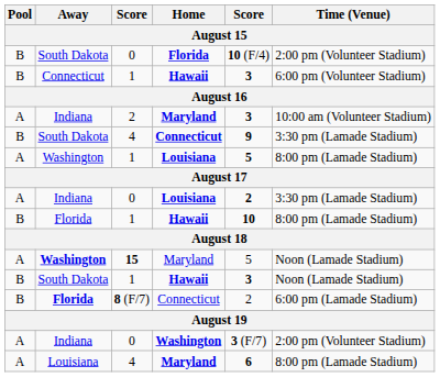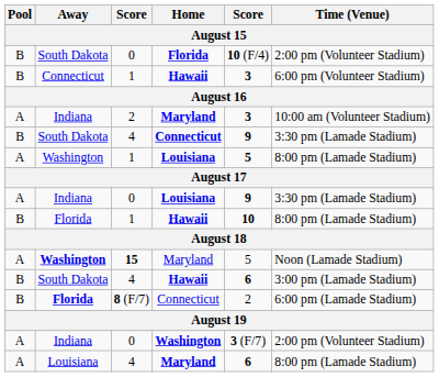 <table class="wikitable">
 <tr>
 <th>Pool</th>
 <th>Away</th>
 <th>Score</th>
 <th>Home</th>
 <th>Score</th>
 <th>Time (Venue)</th>
 </tr>
 <tr>
 <th colspan="7">August 15</th>
 </tr>
 <tr>
 <td align=center>B</td>
 <td align=center> <a href='#'>South Dakota</a></td>
 <td align=center>0</td>
 <td align=center> <strong><a href='#'>Florida</a></strong></td>
 <td align=center><strong>10</strong> (F/4)</td>
 <td>2:00 pm (Volunteer Stadium)</td>
 </tr>
 <tr>
 <td align=center>B</td>
 <td align=center> <a href='#'>Connecticut</a></td>
 <td align=center>1</td>
 <td align=center> <strong><a href='#'>Hawaii</a></strong></td>
 <td align=center><strong>3</strong></td>
 <td>6:00 pm (Volunteer Stadium)</td>
 </tr>
 <tr>
 <th colspan="7">August 16</th>
 </tr>
 <tr>
 <td align=center>A</td>
 <td align=center> <a href='#'>Indiana</a></td>
 <td align=center>2</td>
 <td align=center> <strong><a href='#'>Maryland</a></strong></td>
 <td align=center><strong>3</strong></td>
 <td>10:00 am (Volunteer Stadium)</td>
 </tr>
 <tr>
 <td align=center>B</td>
 <td align=center> <a href='#'>South Dakota</a></td>
 <td align=center>4</td>
 <td align=center> <strong><a href='#'>Connecticut</a></strong></td>
 <td align=center><strong>9</strong></td>
 <td>3:30 pm (Lamade Stadium)</td>
 </tr>
 <tr>
 <td align=center>A</td>
 <td align=center> <a href='#'>Washington</a></td>
 <td align=center>1</td>
 <td align=center> <strong><a href='#'>Louisiana</a></strong></td>
 <td align=center><strong>5</strong></td>
 <td>8:00 pm (Lamade Stadium)</td>
 </tr>
 <tr>
 <th colspan="7">August 17</th>
 </tr>
 <tr>
 <td align=center>A</td>
 <td align=center> <a href='#'>Indiana</a></td>
 <td align=center>0</td>
 <td align=center> <strong><a href='#'>Louisiana</a></strong></td>
-<td align=center><strong>2</strong></td>
+<td align=center><strong>9</strong></td>
 <td>3:30 pm (Lamade Stadium)</td>
 </tr>
 <tr>
 <td align=center>B</td>
 <td align=center> <a href='#'>Florida</a></td>
 <td align=center>1</td>
 <td align=center> <strong><a href='#'>Hawaii</a></strong></td>
 <td align=center><strong>10</strong></td>
 <td>8:00 pm (Lamade Stadium)</td>
 </tr>
 <tr>
 <th colspan="7">August 18</th>
 </tr>
 <tr>
 <td align=center>A</td>
 <td align=center> <strong><a href='#'>Washington</a></strong></td>
 <td align=center><strong>15</strong></td>
 <td align=center> <a href='#'>Maryland</a></td>
 <td align=center>5</td>
 <td>Noon (Lamade Stadium)</td>
 </tr>
 <tr>
 <td align=center>B</td>
 <td align=center> <a href='#'>South Dakota</a></td>
-<td align=center>1</td>
+<td align=center>4</td>
 <td align=center> <strong><a href='#'>Hawaii</a></strong></td>
-<td align=center><strong>3</strong></td>
-<td>Noon (Lamade Stadium)</td>
+<td align=center><strong>6</strong></td>
+<td>3:00 pm (Lamade Stadium)</td>
 </tr>
 <tr>
 <td align=center>B</td>
 <td align=center> <strong><a href='#'>Florida</a></strong></td>
 <td align=center><strong>8</strong> (F/7)</td>
 <td align=center> <a href='#'>Connecticut</a></td>
 <td align=center>2</td>
 <td>6:00 pm (Lamade Stadium)</td>
 </tr>
 <tr>
 <th colspan="7">August 19</th>
 </tr>
 <tr>
 <td align=center>A</td>
 <td align=center> <a href='#'>Indiana</a></td>
 <td align=center>0</td>
 <td align=center> <strong><a href='#'>Washington</a></strong></td>
 <td align=center><strong>3</strong> (F/7)</td>
 <td>2:00 pm (Volunteer Stadium)</td>
 </tr>
 <tr>
 <td align=center>A</td>
 <td align=center> <a href='#'>Louisiana</a></td>
 <td align=center>4</td>
 <td align=center> <strong><a href='#'>Maryland</a></strong></td>
 <td align=center><strong>6</strong></td>
 <td>8:00 pm (Lamade Stadium)</td>
 </tr>
 </table>
